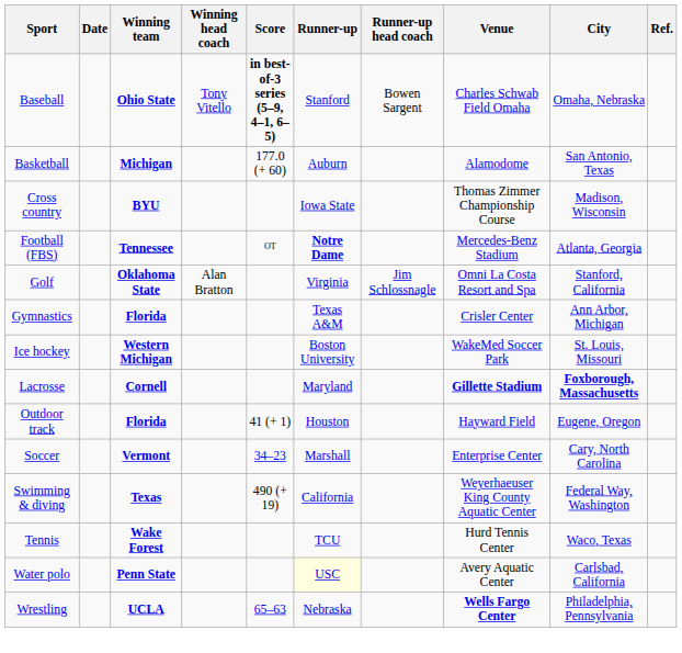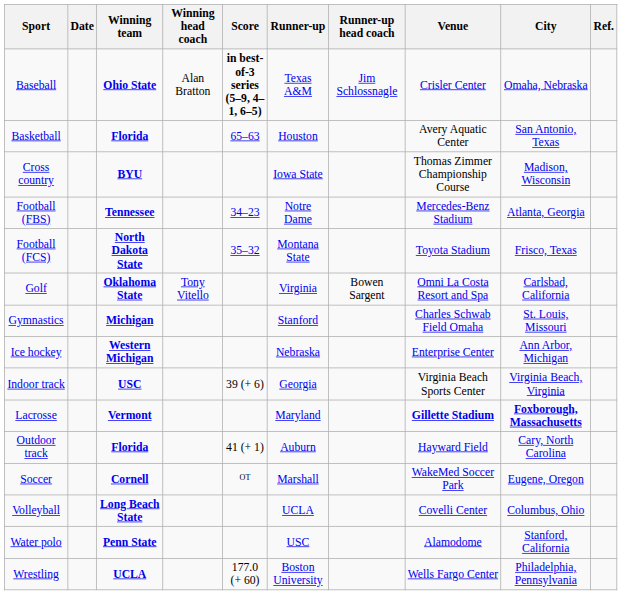 <table class="wikitable sortable" style="text-align:center;" width="95%">
 <tr>
 <th>Sport</th>
 <th>Date</th>
 <th>Winning team</th>
 <th>Winning head coach</th>
 <th>Score</th>
 <th>Runner-up</th>
 <th>Runner-up head coach</th>
 <th>Venue</th>
 <th>City</th>
 <th class="unsortable">Ref.</th>
 </tr>
 <tr>
 <td><a href='#'>Baseball</a></td>
 <td></td>
 <td><strong><a href='#'>Ohio State</a></strong></td>
-<td><a href='#'>Tony Vitello</a></td>
+<td>Alan Bratton</td>
 <td><strong> in best-of-3 series<br>(5–9, 4–1, 6–5)</strong></td>
-<td><a href='#'>Stanford</a></td>
-<td>Bowen Sargent</td>
-<td><a href='#'>Charles Schwab Field Omaha</a></td>
+<td><a href='#'>Texas A&M</a></td>
+<td><a href='#'>Jim Schlossnagle</a></td>
+<td><a href='#'>Crisler Center</a></td>
 <td><a href='#'>Omaha, Nebraska</a></td>
 <td></td>
 </tr>
 <tr>
 <td><a href='#'>Basketball</a></td>
 <td></td>
-<td><strong><a href='#'>Michigan</a></strong></td>
+<td><strong><a href='#'>Florida</a></strong></td>
 <td></td>
-<td>177.0 (+ 60)</td>
-<td><a href='#'>Auburn</a></td>
+<td><a href='#'>65–63</a></td>
+<td><a href='#'>Houston</a></td>
 <td></td>
-<td><a href='#'>Alamodome</a></td>
+<td>Avery Aquatic Center</td>
 <td><a href='#'>San Antonio, Texas</a></td>
 <td></td>
 </tr>
 <tr>
 <td><a href='#'>Cross country</a></td>
 <td></td>
 <td><strong><a href='#'>BYU</a></strong></td>
 <td></td>
 <td></td>
 <td><a href='#'>Iowa State</a></td>
 <td></td>
 <td>Thomas Zimmer Championship Course</td>
 <td><a href='#'>Madison, Wisconsin</a></td>
 <td></td>
 </tr>
 <tr>
 <td><a href='#'>Football (FBS)</a></td>
 <td></td>
 <td><strong><a href='#'>Tennessee</a></strong></td>
 <td></td>
-<td><sup><small>OT</small></sup></td>
-<td><strong><a href='#'>Notre Dame</a></strong></td>
+<td><a href='#'>34–23</a></td>
+<td><a href='#'>Notre Dame</a></td>
 <td></td>
 <td><a href='#'>Mercedes-Benz Stadium</a></td>
 <td><a href='#'>Atlanta, Georgia</a></td>
 <td></td>
 </tr>
 <tr>
+<td><a href='#'>Football (FCS)</a></td>
+<td></td>
+<td><strong><a href='#'>North Dakota State</a></strong></td>
+<td></td>
+<td><a href='#'>35–32</a></td>
+<td><a href='#'>Montana State</a></td>
+<td></td>
+<td><a href='#'>Toyota Stadium</a></td>
+<td><a href='#'>Frisco, Texas</a></td>
+<td></td>
+</tr>
+<tr>
 <td><a href='#'>Golf</a></td>
 <td></td>
 <td><strong><a href='#'>Oklahoma State</a></strong></td>
-<td>Alan Bratton</td>
+<td><a href='#'>Tony Vitello</a></td>
 <td></td>
 <td><a href='#'>Virginia</a></td>
-<td><a href='#'>Jim Schlossnagle</a></td>
+<td>Bowen Sargent</td>
 <td><a href='#'>Omni La Costa Resort and Spa</a></td>
-<td><a href='#'>Stanford, California</a></td>
+<td><a href='#'>Carlsbad, California</a></td>
 <td></td>
 </tr>
 <tr>
 <td><a href='#'>Gymnastics</a></td>
 <td></td>
-<td><strong><a href='#'>Florida</a></strong></td>
+<td><strong><a href='#'>Michigan</a></strong></td>
 <td></td>
 <td></td>
-<td><a href='#'>Texas A&M</a></td>
+<td><a href='#'>Stanford</a></td>
 <td></td>
-<td><a href='#'>Crisler Center</a></td>
-<td><a href='#'>Ann Arbor, Michigan</a></td>
+<td><a href='#'>Charles Schwab Field Omaha</a></td>
+<td><a href='#'>St. Louis, Missouri</a></td>
 <td></td>
 </tr>
 <tr>
 <td><a href='#'>Ice hockey</a></td>
 <td></td>
 <td><strong><a href='#'>Western Michigan</a></strong></td>
 <td></td>
 <td></td>
-<td><a href='#'>Boston University</a></td>
+<td><a href='#'>Nebraska</a></td>
 <td></td>
-<td><a href='#'>WakeMed Soccer Park</a></td>
-<td><a href='#'>St. Louis, Missouri</a></td>
+<td><a href='#'>Enterprise Center</a></td>
+<td><a href='#'>Ann Arbor, Michigan</a></td>
+<td></td>
+</tr>
+<tr>
+<td><a href='#'>Indoor track</a></td>
+<td></td>
+<td><strong><a href='#'>USC</a></strong></td>
+<td></td>
+<td>39 (+ 6)</td>
+<td><a href='#'>Georgia</a></td>
+<td></td>
+<td>Virginia Beach Sports Center</td>
+<td><a href='#'>Virginia Beach, Virginia</a></td>
 <td></td>
 </tr>
 <tr>
 <td><a href='#'>Lacrosse</a></td>
 <td></td>
-<td><strong><a href='#'>Cornell</a></strong></td>
+<td><strong><a href='#'>Vermont</a></strong></td>
 <td></td>
 <td></td>
 <td><a href='#'>Maryland</a></td>
 <td></td>
 <td><strong><a href='#'>Gillette Stadium</a></strong></td>
 <td><strong><a href='#'>Foxborough, Massachusetts</a></strong></td>
 <td></td>
 </tr>
 <tr>
 <td><a href='#'>Outdoor track</a></td>
 <td></td>
 <td><strong><a href='#'>Florida</a></strong></td>
 <td></td>
 <td>41 (+ 1)</td>
-<td><a href='#'>Houston</a></td>
+<td><a href='#'>Auburn</a></td>
 <td></td>
 <td><a href='#'>Hayward Field</a></td>
-<td><a href='#'>Eugene, Oregon</a></td>
+<td><a href='#'>Cary, North Carolina</a></td>
 <td></td>
 </tr>
 <tr>
 <td><a href='#'>Soccer</a></td>
 <td></td>
-<td><strong><a href='#'>Vermont</a></strong></td>
+<td><strong><a href='#'>Cornell</a></strong></td>
 <td></td>
-<td><a href='#'>34–23</a></td>
+<td><sup><small>OT</small></sup></td>
 <td><a href='#'>Marshall</a></td>
 <td></td>
-<td><a href='#'>Enterprise Center</a></td>
-<td><a href='#'>Cary, North Carolina</a></td>
+<td><a href='#'>WakeMed Soccer Park</a></td>
+<td><a href='#'>Eugene, Oregon</a></td>
 <td></td>
 </tr>
 <tr>
-<td><a href='#'>Swimming & diving</a></td>
+<td><a href='#'>Volleyball</a></td>
 <td></td>
-<td><strong><a href='#'>Texas</a></strong></td>
-<td></td>
-<td>490 (+ 19)</td>
-<td><a href='#'>California</a></td>
-<td></td>
-<td><a href='#'>Weyerhaeuser King County Aquatic Center</a></td>
-<td><a href='#'>Federal Way, Washington</a></td>
-<td></td>
-</tr>
-<tr>
-<td><a href='#'>Tennis</a></td>
-<td></td>
-<td><strong><a href='#'>Wake Forest</a></strong></td>
+<td><strong><a href='#'>Long Beach State</a></strong></td>
 <td></td>
 <td></td>
-<td><a href='#'>TCU</a></td>
+<td><a href='#'>UCLA</a></td>
 <td></td>
-<td>Hurd Tennis Center</td>
-<td><a href='#'>Waco, Texas</a></td>
+<td><a href='#'>Covelli Center</a></td>
+<td><a href='#'>Columbus, Ohio</a></td>
 <td></td>
 </tr>
 <tr>
 <td><a href='#'>Water polo</a></td>
 <td></td>
 <td><strong><a href='#'>Penn State</a></strong></td>
 <td></td>
 <td></td>
-<td style="background: lightyellow;"><a href='#'>USC</a></td>
+<td><a href='#'>USC</a></td>
 <td></td>
-<td>Avery Aquatic Center</td>
-<td><a href='#'>Carlsbad, California</a></td>
+<td><a href='#'>Alamodome</a></td>
+<td><a href='#'>Stanford, California</a></td>
 <td></td>
 </tr>
 <tr>
 <td><a href='#'>Wrestling</a></td>
 <td></td>
 <td><strong><a href='#'>UCLA</a></strong></td>
 <td></td>
-<td><a href='#'>65–63</a></td>
-<td><a href='#'>Nebraska</a></td>
+<td>177.0 (+ 60)</td>
+<td><a href='#'>Boston University</a></td>
 <td></td>
-<td><strong><a href='#'>Wells Fargo Center</a></strong></td>
+<td><a href='#'>Wells Fargo Center</a></td>
 <td><a href='#'>Philadelphia, Pennsylvania</a></td>
 <td></td>
 </tr>
 </table>
